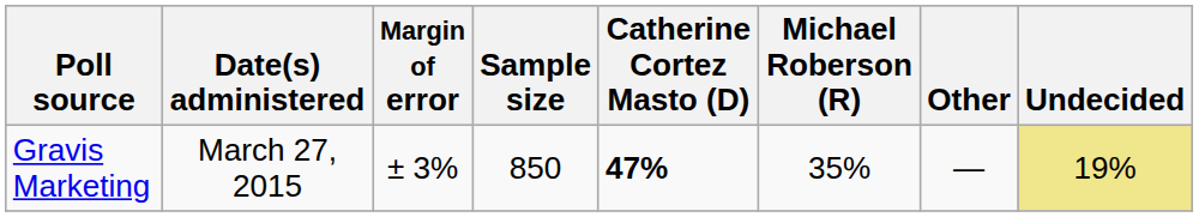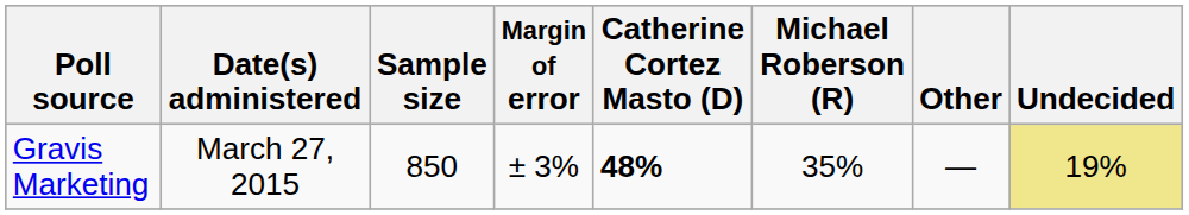 <table class="wikitable">
 <tr valign= bottom>
 <th style="width:185px;">Poll source</th>
 <th style="width:150px;">Date(s)<br>administered</th>
+<th class=small>Sample<br>size</th>
 <th class=small><small>Margin of</small><br>error</th>
-<th class=small>Sample<br>size</th>
 <th style="width:120px;">Catherine<br>Cortez Masto (D)</th>
 <th style="width:100px;">Michael<br>Roberson (R)</th>
 <th>Other</th>
 <th>Undecided</th>
 </tr>
 <tr>
 <td><a href='#'>Gravis Marketing</a></td>
 <td align=center>March 27, 2015</td>
+<td align=center>850</td>
 <td align=center>± 3%</td>
-<td align=center>850</td>
-<td><strong>47%</strong></td>
+<td><strong>48%</strong></td>
 <td align=center>35%</td>
 <td align=center>—</td>
 <td align=center style="background: khaki;">19%</td>
 </tr>
 </table>
